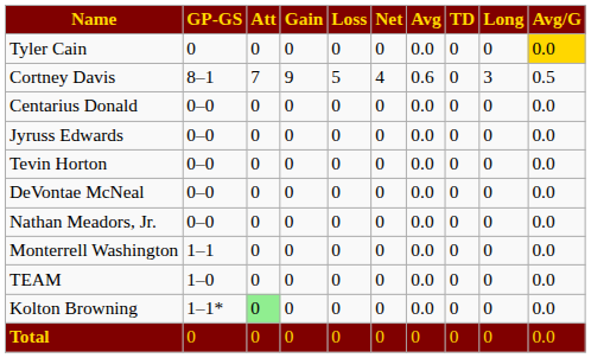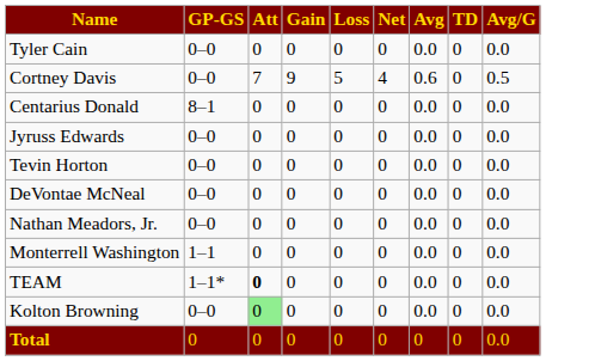 <table class="wikitable" style="white-space:nowrap;">
 <tr>
 <th style="background: #800000; color: #FFD700;">Name</th>
 <th style="background: #800000; color: #FFD700;">GP-GS</th>
 <th style="background: #800000; color: #FFD700;">Att</th>
 <th style="background: #800000; color: #FFD700;">Gain</th>
 <th style="background: #800000; color: #FFD700;">Loss</th>
 <th style="background: #800000; color: #FFD700;">Net</th>
 <th style="background: #800000; color: #FFD700;">Avg</th>
 <th style="background: #800000; color: #FFD700;">TD</th>
-<th style="background: #800000; color: #FFD700;">Long</th>
 <th style="background: #800000; color: #FFD700;">Avg/G</th>
 </tr>
 <tr>
 <td>Tyler Cain</td>
-<td>0</td>
-<td>0</td>
-<td>0</td>
-<td>0</td>
-<td>0</td>
-<td>0.0</td>
-<td>0</td>
-<td>0</td>
-<td style="background: gold;">0.0</td>
-</tr>
-<tr>
-<td>Cortney Davis</td>
-<td>8–1</td>
-<td>7</td>
-<td>9</td>
-<td>5</td>
-<td>4</td>
-<td>0.6</td>
-<td>0</td>
-<td>3</td>
-<td>0.5</td>
-</tr>
-<tr>
-<td>Centarius Donald</td>
 <td>0–0</td>
 <td>0</td>
 <td>0</td>
 <td>0</td>
 <td>0</td>
 <td>0.0</td>
 <td>0</td>
+<td>0.0</td>
+</tr>
+<tr>
+<td>Cortney Davis</td>
+<td>0–0</td>
+<td>7</td>
+<td>9</td>
+<td>5</td>
+<td>4</td>
+<td>0.6</td>
+<td>0</td>
+<td>0.5</td>
+</tr>
+<tr>
+<td>Centarius Donald</td>
+<td>8–1</td>
+<td>0</td>
+<td>0</td>
+<td>0</td>
+<td>0</td>
+<td>0.0</td>
 <td>0</td>
 <td>0.0</td>
 </tr>
 <tr>
 <td>Jyruss Edwards</td>
 <td>0–0</td>
 <td>0</td>
 <td>0</td>
 <td>0</td>
 <td>0</td>
 <td>0.0</td>
 <td>0</td>
-<td>0</td>
 <td>0.0</td>
 </tr>
 <tr>
 <td>Tevin Horton</td>
 <td>0–0</td>
 <td>0</td>
 <td>0</td>
 <td>0</td>
 <td>0</td>
 <td>0.0</td>
-<td>0</td>
 <td>0</td>
 <td>0.0</td>
 </tr>
 <tr>
 <td>DeVontae McNeal</td>
 <td>0–0</td>
 <td>0</td>
 <td>0</td>
 <td>0</td>
 <td>0</td>
 <td>0.0</td>
 <td>0</td>
-<td>0</td>
 <td>0.0</td>
 </tr>
 <tr>
 <td>Nathan Meadors, Jr.</td>
 <td>0–0</td>
 <td>0</td>
 <td>0</td>
 <td>0</td>
 <td>0</td>
 <td>0.0</td>
-<td>0</td>
 <td>0</td>
 <td>0.0</td>
 </tr>
 <tr>
 <td>Monterrell Washington</td>
 <td>1–1</td>
 <td>0</td>
 <td>0</td>
 <td>0</td>
 <td>0</td>
 <td>0.0</td>
 <td>0</td>
-<td>0</td>
 <td>0.0</td>
 </tr>
 <tr>
 <td>TEAM</td>
-<td>1–0</td>
-<td>0</td>
+<td>1–1*</td>
+<td><strong>0</strong></td>
 <td>0</td>
 <td>0</td>
 <td>0</td>
 <td>0.0</td>
 <td>0</td>
-<td>0</td>
 <td>0.0</td>
 </tr>
 <tr>
 <td>Kolton Browning</td>
-<td>1–1*</td>
+<td>0–0</td>
 <td style="background: lightgreen;">0</td>
 <td>0</td>
 <td>0</td>
 <td>0</td>
 <td>0.0</td>
-<td>0</td>
 <td>0</td>
 <td>0.0</td>
 </tr>
 <tr style="background: #800000; color: #FFD700;">
 <td><strong>Total</strong></td>
 <td>0</td>
 <td>0</td>
 <td>0</td>
 <td>0</td>
 <td>0</td>
 <td>0</td>
 <td>0</td>
-<td>0</td>
 <td>0.0</td>
 </tr>
 </table>
